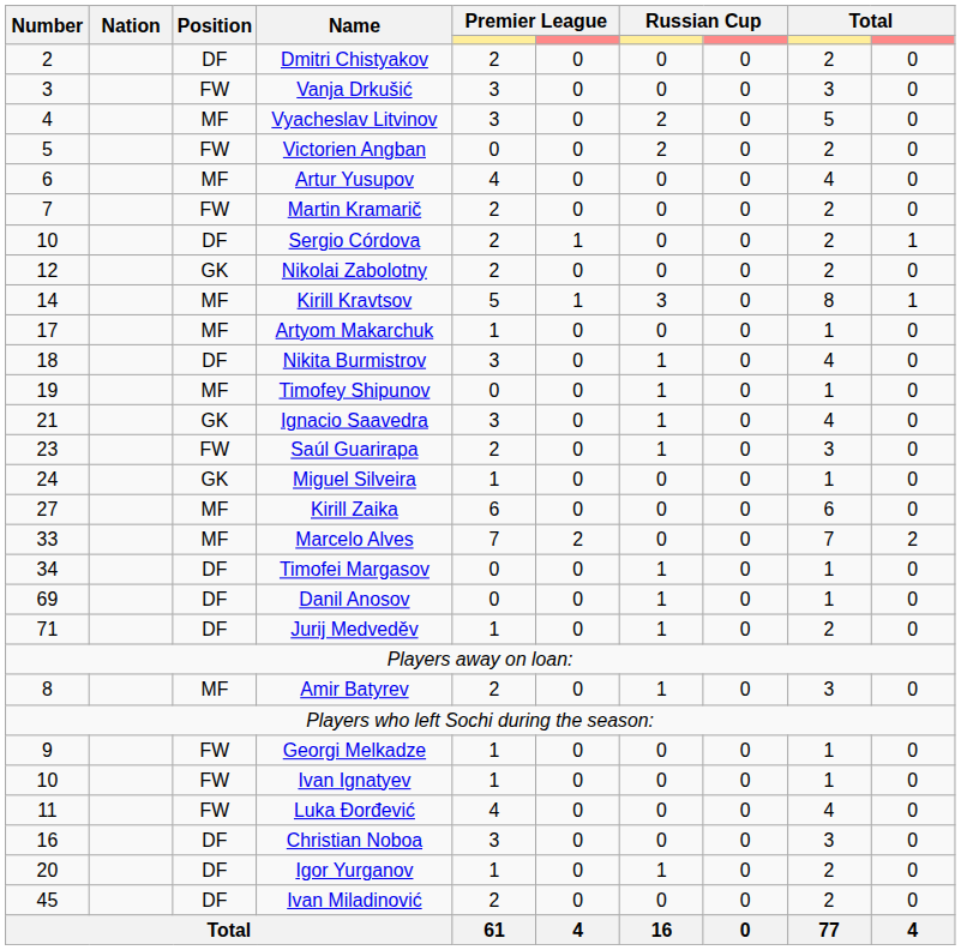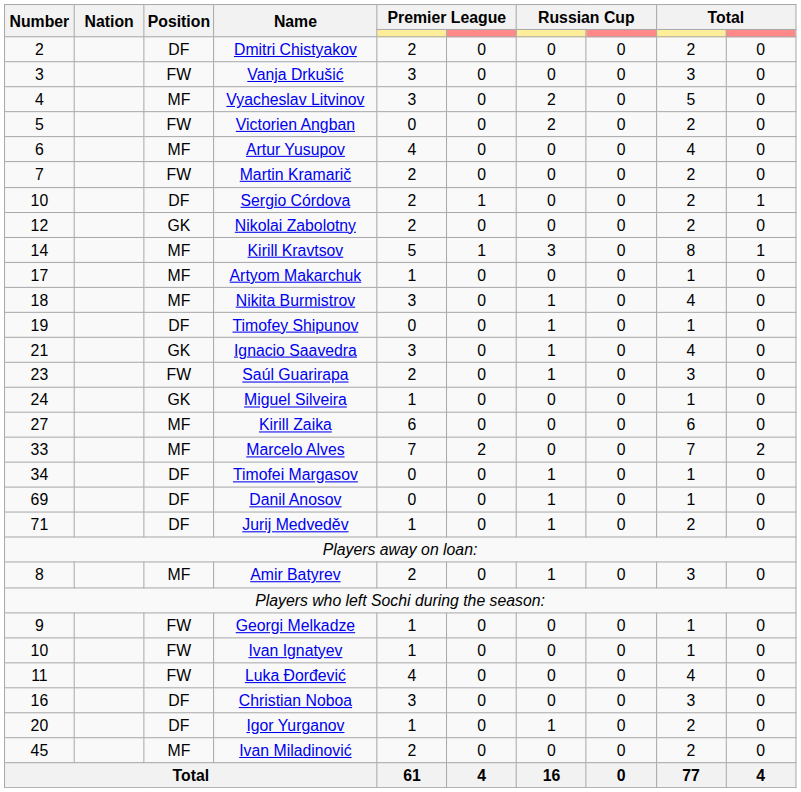 <table class="wikitable" style="font-size: 95%; text-align: center;">
 <tr>
 <th rowspan=2 width=60>Number</th>
 <th rowspan=2 width=60>Nation</th>
 <th rowspan=2 width=60>Position</th>
 <th rowspan=2 width=150>Name</th>
 <th colspan=2>Premier League</th>
 <th colspan=2>Russian Cup</th>
 <th colspan=2>Total</th>
 </tr>
 <tr>
 <th style="width:60px; background:#fe9;"></th>
 <th style="width:60px; background:#ff8888;"></th>
 <th style="width:60px; background:#fe9;"></th>
 <th style="width:60px; background:#ff8888;"></th>
 <th style="width:60px; background:#fe9;"></th>
 <th style="width:60px; background:#ff8888;"></th>
 </tr>
 <tr>
 <td>2</td>
 <td></td>
 <td>DF</td>
 <td><a href='#'>Dmitri Chistyakov</a></td>
 <td>2</td>
 <td>0</td>
 <td>0</td>
 <td>0</td>
 <td>2</td>
 <td>0</td>
 </tr>
 <tr>
 <td>3</td>
 <td></td>
 <td>FW</td>
 <td><a href='#'>Vanja Drkušić</a></td>
 <td>3</td>
 <td>0</td>
 <td>0</td>
 <td>0</td>
 <td>3</td>
 <td>0</td>
 </tr>
 <tr>
 <td>4</td>
 <td></td>
 <td>MF</td>
 <td><a href='#'>Vyacheslav Litvinov</a></td>
 <td>3</td>
 <td>0</td>
 <td>2</td>
 <td>0</td>
 <td>5</td>
 <td>0</td>
 </tr>
 <tr>
 <td>5</td>
 <td></td>
 <td>FW</td>
 <td><a href='#'>Victorien Angban</a></td>
 <td>0</td>
 <td>0</td>
 <td>2</td>
 <td>0</td>
 <td>2</td>
 <td>0</td>
 </tr>
 <tr>
 <td>6</td>
 <td></td>
 <td>MF</td>
 <td><a href='#'>Artur Yusupov</a></td>
 <td>4</td>
 <td>0</td>
 <td>0</td>
 <td>0</td>
 <td>4</td>
 <td>0</td>
 </tr>
 <tr>
 <td>7</td>
 <td></td>
 <td>FW</td>
 <td><a href='#'>Martin Kramarič</a></td>
 <td>2</td>
 <td>0</td>
 <td>0</td>
 <td>0</td>
 <td>2</td>
 <td>0</td>
 </tr>
 <tr>
 <td>10</td>
 <td></td>
 <td>DF</td>
 <td><a href='#'>Sergio Córdova</a></td>
 <td>2</td>
 <td>1</td>
 <td>0</td>
 <td>0</td>
 <td>2</td>
 <td>1</td>
 </tr>
 <tr>
 <td>12</td>
 <td></td>
 <td>GK</td>
 <td><a href='#'>Nikolai Zabolotny</a></td>
 <td>2</td>
 <td>0</td>
 <td>0</td>
 <td>0</td>
 <td>2</td>
 <td>0</td>
 </tr>
 <tr>
 <td>14</td>
 <td></td>
 <td>MF</td>
 <td><a href='#'>Kirill Kravtsov</a></td>
 <td>5</td>
 <td>1</td>
 <td>3</td>
 <td>0</td>
 <td>8</td>
 <td>1</td>
 </tr>
 <tr>
 <td>17</td>
 <td></td>
 <td>MF</td>
 <td><a href='#'>Artyom Makarchuk</a></td>
 <td>1</td>
 <td>0</td>
 <td>0</td>
 <td>0</td>
 <td>1</td>
 <td>0</td>
 </tr>
 <tr>
 <td>18</td>
 <td></td>
-<td>DF</td>
+<td>MF</td>
 <td><a href='#'>Nikita Burmistrov</a></td>
 <td>3</td>
 <td>0</td>
 <td>1</td>
 <td>0</td>
 <td>4</td>
 <td>0</td>
 </tr>
 <tr>
 <td>19</td>
 <td></td>
-<td>MF</td>
+<td>DF</td>
 <td><a href='#'>Timofey Shipunov</a></td>
 <td>0</td>
 <td>0</td>
 <td>1</td>
 <td>0</td>
 <td>1</td>
 <td>0</td>
 </tr>
 <tr>
 <td>21</td>
 <td></td>
 <td>GK</td>
 <td><a href='#'>Ignacio Saavedra</a></td>
 <td>3</td>
 <td>0</td>
 <td>1</td>
 <td>0</td>
 <td>4</td>
 <td>0</td>
 </tr>
 <tr>
 <td>23</td>
 <td></td>
 <td>FW</td>
 <td><a href='#'>Saúl Guarirapa</a></td>
 <td>2</td>
 <td>0</td>
 <td>1</td>
 <td>0</td>
 <td>3</td>
 <td>0</td>
 </tr>
 <tr>
 <td>24</td>
 <td></td>
 <td>GK</td>
 <td><a href='#'>Miguel Silveira</a></td>
 <td>1</td>
 <td>0</td>
 <td>0</td>
 <td>0</td>
 <td>1</td>
 <td>0</td>
 </tr>
 <tr>
 <td>27</td>
 <td></td>
 <td>MF</td>
 <td><a href='#'>Kirill Zaika</a></td>
 <td>6</td>
 <td>0</td>
 <td>0</td>
 <td>0</td>
 <td>6</td>
 <td>0</td>
 </tr>
 <tr>
 <td>33</td>
 <td></td>
 <td>MF</td>
 <td><a href='#'>Marcelo Alves</a></td>
 <td>7</td>
 <td>2</td>
 <td>0</td>
 <td>0</td>
 <td>7</td>
 <td>2</td>
 </tr>
 <tr>
 <td>34</td>
 <td></td>
 <td>DF</td>
 <td><a href='#'>Timofei Margasov</a></td>
 <td>0</td>
 <td>0</td>
 <td>1</td>
 <td>0</td>
 <td>1</td>
 <td>0</td>
 </tr>
 <tr>
 <td>69</td>
 <td></td>
 <td>DF</td>
 <td><a href='#'>Danil Anosov</a></td>
 <td>0</td>
 <td>0</td>
 <td>1</td>
 <td>0</td>
 <td>1</td>
 <td>0</td>
 </tr>
 <tr>
 <td>71</td>
 <td></td>
 <td>DF</td>
 <td><a href='#'>Jurij Medveděv</a></td>
 <td>1</td>
 <td>0</td>
 <td>1</td>
 <td>0</td>
 <td>2</td>
 <td>0</td>
 </tr>
 <tr>
 <td colspan="14"><em>Players away on loan:</em></td>
 </tr>
 <tr>
 <td>8</td>
 <td></td>
 <td>MF</td>
 <td><a href='#'>Amir Batyrev</a></td>
 <td>2</td>
 <td>0</td>
 <td>1</td>
 <td>0</td>
 <td>3</td>
 <td>0</td>
 </tr>
 <tr>
 <td colspan="14"><em>Players who left Sochi during the season:</em></td>
 </tr>
 <tr>
 <td>9</td>
 <td></td>
 <td>FW</td>
 <td><a href='#'>Georgi Melkadze</a></td>
 <td>1</td>
 <td>0</td>
 <td>0</td>
 <td>0</td>
 <td>1</td>
 <td>0</td>
 </tr>
 <tr>
 <td>10</td>
 <td></td>
 <td>FW</td>
 <td><a href='#'>Ivan Ignatyev</a></td>
 <td>1</td>
 <td>0</td>
 <td>0</td>
 <td>0</td>
 <td>1</td>
 <td>0</td>
 </tr>
 <tr>
 <td>11</td>
 <td></td>
 <td>FW</td>
 <td><a href='#'>Luka Đorđević</a></td>
 <td>4</td>
 <td>0</td>
 <td>0</td>
 <td>0</td>
 <td>4</td>
 <td>0</td>
 </tr>
 <tr>
 <td>16</td>
 <td></td>
 <td>DF</td>
 <td><a href='#'>Christian Noboa</a></td>
 <td>3</td>
 <td>0</td>
 <td>0</td>
 <td>0</td>
 <td>3</td>
 <td>0</td>
 </tr>
 <tr>
 <td>20</td>
 <td></td>
 <td>DF</td>
 <td><a href='#'>Igor Yurganov</a></td>
 <td>1</td>
 <td>0</td>
 <td>1</td>
 <td>0</td>
 <td>2</td>
 <td>0</td>
 </tr>
 <tr>
 <td>45</td>
 <td></td>
-<td>DF</td>
+<td>MF</td>
 <td><a href='#'>Ivan Miladinović</a></td>
 <td>2</td>
 <td>0</td>
 <td>0</td>
 <td>0</td>
 <td>2</td>
 <td>0</td>
 </tr>
 <tr>
 <th colspan=4>Total</th>
 <th>61</th>
 <th>4</th>
 <th>16</th>
 <th>0</th>
 <th>77</th>
 <th>4</th>
 </tr>
 </table>
